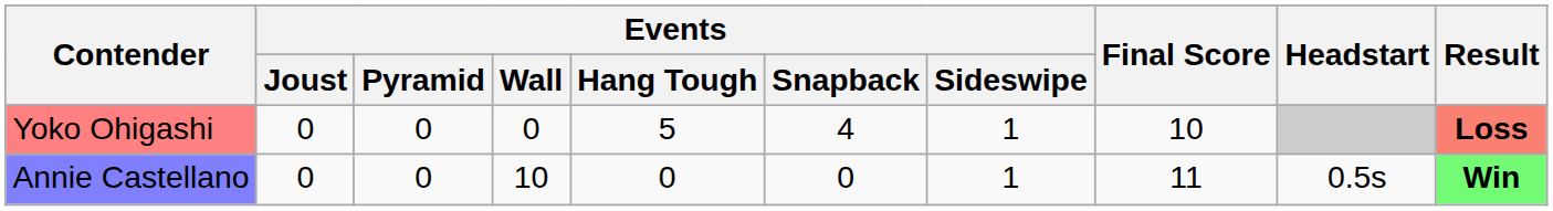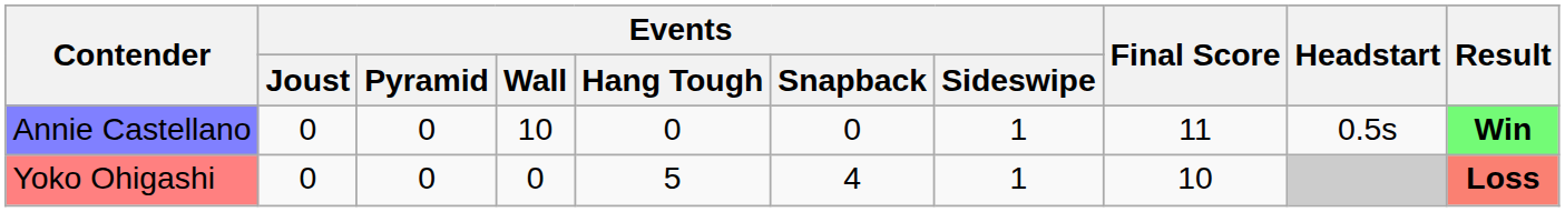 <table class="wikitable" style="text-align:center;">
 <tr>
 <th rowspan=2>Contender</th>
 <th colspan=6>Events</th>
 <th rowspan=2>Final Score</th>
 <th rowspan=2>Headstart</th>
 <th rowspan=2>Result</th>
 </tr>
 <tr>
 <th>Joust</th>
 <th>Pyramid</th>
 <th>Wall</th>
 <th>Hang Tough</th>
 <th>Snapback</th>
 <th>Sideswipe</th>
 </tr>
 <tr>
+<td bgcolor=#8080ff style="text-align:left;">Annie Castellano</td>
+<td>0</td>
+<td>0</td>
+<td>10</td>
+<td>0</td>
+<td>0</td>
+<td>1</td>
+<td>11</td>
+<td>0.5s</td>
+<td style="text-align:center; background:#73fb76;"><strong>Win</strong></td>
+</tr>
+<tr>
 <td bgcolor=#ff8080 style="text-align:left;">Yoko Ohigashi</td>
 <td>0</td>
 <td>0</td>
 <td>0</td>
 <td>5</td>
 <td>4</td>
 <td>1</td>
 <td>10</td>
 <td style="background:#ccc"></td>
 <td style="text-align:center; background:salmon;"><strong>Loss</strong></td>
 </tr>
-<tr>
-<td bgcolor=#8080ff style="text-align:left;">Annie Castellano</td>
-<td>0</td>
-<td>0</td>
-<td>10</td>
-<td>0</td>
-<td>0</td>
-<td>1</td>
-<td>11</td>
-<td>0.5s</td>
-<td style="text-align:center; background:#73fb76;"><strong>Win</strong></td>
-</tr>
 </table>
